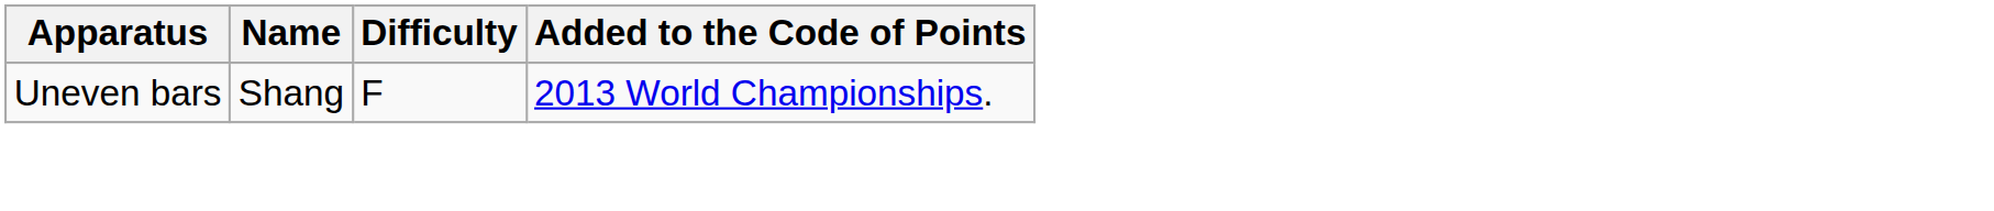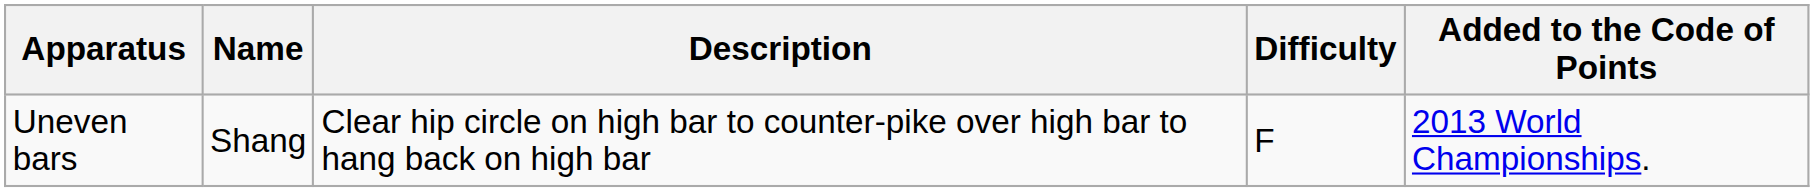 <table class="wikitable">
 <tr>
 <th>Apparatus</th>
 <th>Name</th>
+<th>Description</th>
 <th>Difficulty</th>
 <th>Added to the Code of Points</th>
 </tr>
 <tr>
 <td>Uneven bars</td>
 <td>Shang</td>
+<td>Clear hip circle on high bar to counter-pike over high bar to hang back on high bar</td>
 <td>F</td>
 <td><a href='#'>2013 World Championships</a>.</td>
 </tr>
 </table>
